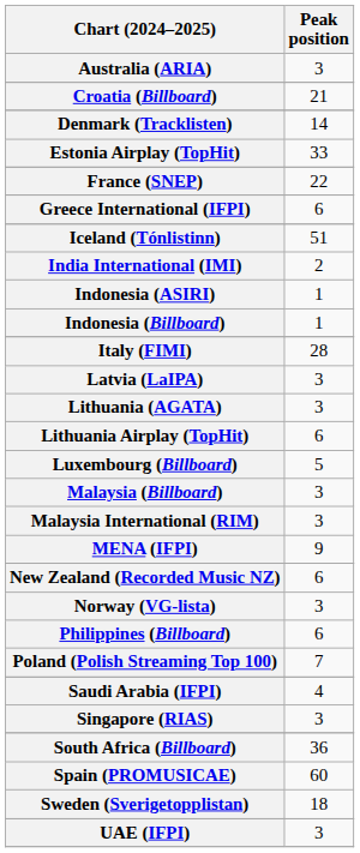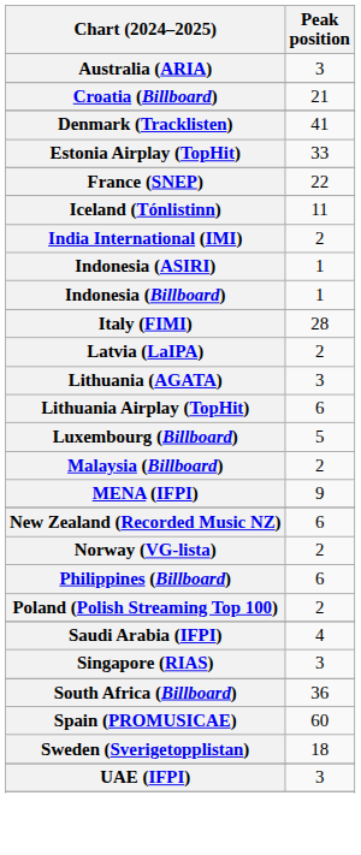 <table class="wikitable sortable plainrowheaders" style="text-align:center">
 <tr>
 <th scope="col">Chart (2024–2025)</th>
 <th scope="col">Peak<br>position</th>
 </tr>
 <tr>
 <th scope="row">Australia (<a href='#'>ARIA</a>)</th>
 <td>3</td>
 </tr>
 <tr>
 </tr>
 <tr>
 </tr>
 <tr>
 </tr>
 <tr>
 </tr>
 <tr>
 </tr>
 <tr>
 </tr>
 <tr>
 </tr>
 <tr>
 <th scope="row"><a href='#'>Croatia</a> (<em><a href='#'>Billboard</a></em>)</th>
 <td>21</td>
 </tr>
 <tr>
 </tr>
 <tr>
 </tr>
 <tr>
 <th scope="row">Denmark (<a href='#'>Tracklisten</a>)</th>
-<td>14</td>
+<td>41</td>
 </tr>
 <tr>
 <th scope="row">Estonia Airplay (<a href='#'>TopHit</a>)</th>
 <td>33</td>
 </tr>
 <tr>
 </tr>
 <tr>
 <th scope="row">France (<a href='#'>SNEP</a>)</th>
 <td>22</td>
 </tr>
 <tr>
 </tr>
 <tr>
 </tr>
 <tr>
-<th scope="row">Greece International (<a href='#'>IFPI</a>)</th>
-<td>6</td>
-</tr>
-<tr>
 </tr>
 <tr>
 <th scope="row">Iceland (<a href='#'>Tónlistinn</a>)</th>
-<td>51</td>
+<td>11</td>
 </tr>
 <tr>
 <th scope="row"><a href='#'>India International</a> (<a href='#'>IMI</a>)</th>
 <td>2</td>
 </tr>
 <tr>
 <th scope="row">Indonesia (<a href='#'>ASIRI</a>)</th>
 <td>1</td>
 </tr>
 <tr>
 <th scope="row">Indonesia (<em><a href='#'>Billboard</a></em>)</th>
 <td>1</td>
 </tr>
 <tr>
 </tr>
 <tr>
 <th scope="row">Italy (<a href='#'>FIMI</a>)</th>
 <td>28</td>
 </tr>
 <tr>
 <th scope="row">Latvia (<a href='#'>LaIPA</a>)</th>
-<td>3</td>
+<td>2</td>
 </tr>
 <tr>
 <th scope="row">Lithuania (<a href='#'>AGATA</a>)</th>
 <td>3</td>
 </tr>
 <tr>
 <th scope="row">Lithuania Airplay (<a href='#'>TopHit</a>)</th>
 <td>6</td>
 </tr>
 <tr>
 <th scope="row">Luxembourg (<em><a href='#'>Billboard</a></em>)</th>
 <td>5</td>
 </tr>
 <tr>
 <th scope="row"><a href='#'>Malaysia</a> (<em><a href='#'>Billboard</a></em>)</th>
-<td>3</td>
-</tr>
-<tr>
-<th scope="row">Malaysia International (<a href='#'>RIM</a>)</th>
-<td>3</td>
+<td>2</td>
 </tr>
 <tr>
 <th scope="row"><a href='#'>MENA</a> (<a href='#'>IFPI</a>)</th>
 <td>9</td>
 </tr>
 <tr>
 </tr>
 <tr>
 </tr>
 <tr>
 <th scope="row">New Zealand (<a href='#'>Recorded Music NZ</a>)</th>
 <td>6</td>
 </tr>
 <tr>
 <th scope="row">Norway (<a href='#'>VG-lista</a>)</th>
-<td>3</td>
+<td>2</td>
 </tr>
 <tr>
 <th scope="row"><a href='#'>Philippines</a> (<em><a href='#'>Billboard</a></em>)</th>
 <td>6</td>
 </tr>
 <tr>
 <th scope="row">Poland (<a href='#'>Polish Streaming Top 100</a>)</th>
-<td>7</td>
+<td>2</td>
 </tr>
 <tr>
 </tr>
 <tr>
 <th scope="row">Saudi Arabia (<a href='#'>IFPI</a>)</th>
 <td>4</td>
 </tr>
 <tr>
 <th scope="row">Singapore (<a href='#'>RIAS</a>)</th>
 <td>3</td>
 </tr>
 <tr>
 </tr>
 <tr>
 <th scope="row">South Africa (<em><a href='#'>Billboard</a></em>)</th>
 <td>36</td>
 </tr>
 <tr>
 <th scope="row">Spain (<a href='#'>PROMUSICAE</a>)</th>
 <td>60</td>
 </tr>
 <tr>
 <th scope="row">Sweden (<a href='#'>Sverigetopplistan</a>)</th>
 <td>18</td>
 </tr>
 <tr>
 </tr>
 <tr>
 <th scope="row">UAE (<a href='#'>IFPI</a>)</th>
 <td>3</td>
 </tr>
 <tr>
 </tr>
 <tr>
 </tr>
 <tr>
 </tr>
 <tr>
 </tr>
 <tr>
 </tr>
 <tr>
 </tr>
 <tr>
 </tr>
 <tr>
 </tr>
 </table>
